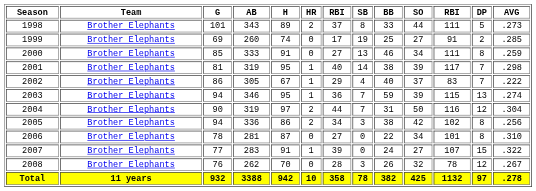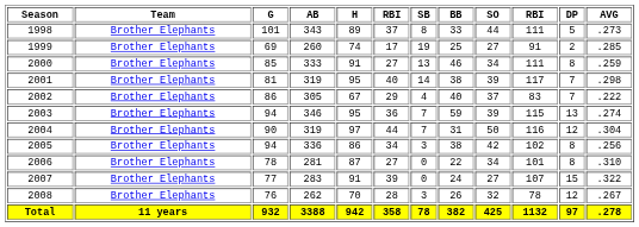 <table Border=1 WIDTH=800PX>
 <tr align=center>
 <th>Season</th>
 <th>Team</th>
 <th>G</th>
 <th>AB</th>
 <th>H</th>
-<th>HR</th>
 <th>RBI</th>
 <th>SB</th>
 <th>BB</th>
 <th>SO</th>
 <th>RBI</th>
 <th>DP</th>
 <th>AVG</th>
 </tr>
 <tr align=center>
 <td>1998</td>
 <td><a href='#'>Brother Elephants</a></td>
 <td>101</td>
 <td>343</td>
 <td>89</td>
-<td>2</td>
 <td>37</td>
 <td>8</td>
 <td>33</td>
 <td>44</td>
 <td>111</td>
 <td>5</td>
 <td>.273</td>
 </tr>
 <tr align=center>
 <td>1999</td>
 <td><a href='#'>Brother Elephants</a></td>
 <td>69</td>
 <td>260</td>
 <td>74</td>
-<td>0</td>
 <td>17</td>
 <td>19</td>
 <td>25</td>
 <td>27</td>
 <td>91</td>
 <td>2</td>
 <td>.285</td>
 </tr>
 <tr align=center>
 <td>2000</td>
 <td><a href='#'>Brother Elephants</a></td>
 <td>85</td>
 <td>333</td>
 <td>91</td>
-<td>0</td>
 <td>27</td>
 <td>13</td>
 <td>46</td>
 <td>34</td>
 <td>111</td>
 <td>8</td>
 <td>.259</td>
 </tr>
 <tr align=center>
 <td>2001</td>
 <td><a href='#'>Brother Elephants</a></td>
 <td>81</td>
 <td>319</td>
 <td>95</td>
-<td>1</td>
 <td>40</td>
 <td>14</td>
 <td>38</td>
 <td>39</td>
 <td>117</td>
 <td>7</td>
 <td>.298</td>
 </tr>
 <tr align=center>
 <td>2002</td>
 <td><a href='#'>Brother Elephants</a></td>
 <td>86</td>
 <td>305</td>
 <td>67</td>
-<td>1</td>
 <td>29</td>
 <td>4</td>
 <td>40</td>
 <td>37</td>
 <td>83</td>
 <td>7</td>
 <td>.222</td>
 </tr>
 <tr align=center>
 <td>2003</td>
 <td><a href='#'>Brother Elephants</a></td>
 <td>94</td>
 <td>346</td>
 <td>95</td>
-<td>1</td>
 <td>36</td>
 <td>7</td>
 <td>59</td>
 <td>39</td>
 <td>115</td>
 <td>13</td>
 <td>.274</td>
 </tr>
 <tr align=center>
 <td>2004</td>
 <td><a href='#'>Brother Elephants</a></td>
 <td>90</td>
 <td>319</td>
 <td>97</td>
-<td>2</td>
 <td>44</td>
 <td>7</td>
 <td>31</td>
 <td>50</td>
 <td>116</td>
 <td>12</td>
 <td>.304</td>
 </tr>
 <tr align=center>
 <td>2005</td>
 <td><a href='#'>Brother Elephants</a></td>
 <td>94</td>
 <td>336</td>
 <td>86</td>
-<td>2</td>
 <td>34</td>
 <td>3</td>
 <td>38</td>
 <td>42</td>
 <td>102</td>
 <td>8</td>
 <td>.256</td>
 </tr>
 <tr align=center>
 <td>2006</td>
 <td><a href='#'>Brother Elephants</a></td>
 <td>78</td>
 <td>281</td>
 <td>87</td>
-<td>0</td>
 <td>27</td>
 <td>0</td>
 <td>22</td>
 <td>34</td>
 <td>101</td>
 <td>8</td>
 <td>.310</td>
 </tr>
 <tr align=center>
 <td>2007</td>
 <td><a href='#'>Brother Elephants</a></td>
 <td>77</td>
 <td>283</td>
 <td>91</td>
-<td>1</td>
 <td>39</td>
 <td>0</td>
 <td>24</td>
 <td>27</td>
 <td>107</td>
 <td>15</td>
 <td>.322</td>
 </tr>
 <tr align=center>
 <td>2008</td>
 <td><a href='#'>Brother Elephants</a></td>
 <td>76</td>
 <td>262</td>
 <td>70</td>
-<td>0</td>
 <td>28</td>
 <td>3</td>
 <td>26</td>
 <td>32</td>
 <td>78</td>
 <td>12</td>
 <td>.267</td>
 </tr>
 <tr align=center style="color:black; background-color:yellow">
 <th>Total</th>
 <th>11 years</th>
 <th>932</th>
 <th>3388</th>
 <th>942</th>
-<th>10</th>
 <th>358</th>
 <th>78</th>
 <th>382</th>
 <th>425</th>
 <th>1132</th>
 <th>97</th>
 <th>.278</th>
 </tr>
 </table>
